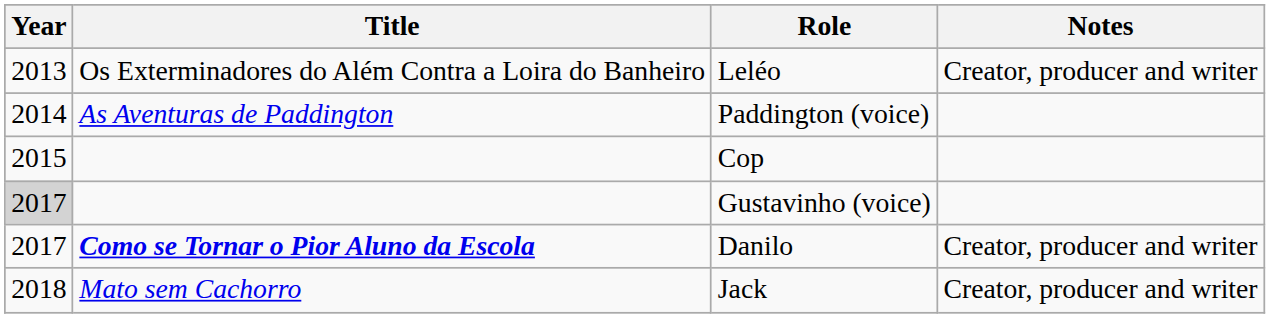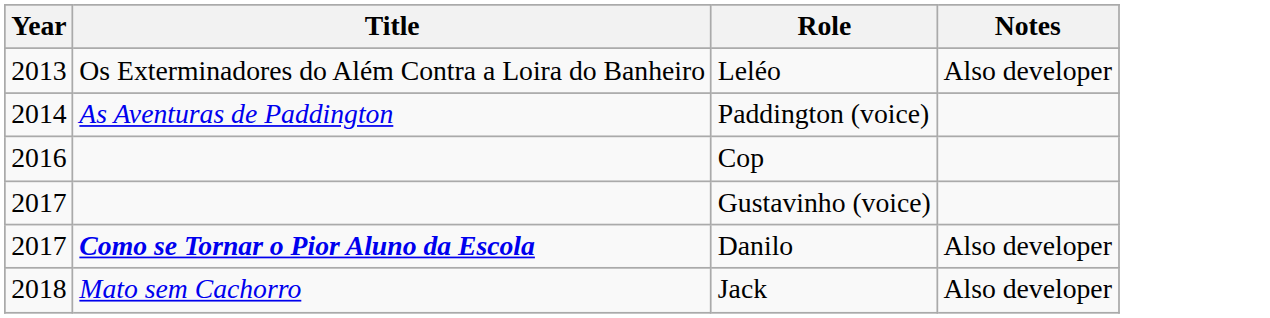 <table class="wikitable sortable">
 <tr>
 <th>Year</th>
 <th>Title</th>
 <th>Role</th>
 <th>Notes</th>
 </tr>
 <tr>
 <td>2013</td>
 <td>Os Exterminadores do Além Contra a Loira do Banheiro</td>
 <td>Leléo</td>
-<td>Creator, producer and writer</td>
+<td>Also developer</td>
 </tr>
 <tr>
 <td>2014</td>
 <td><em><a href='#'>As Aventuras de Paddington</a></em></td>
 <td>Paddington (voice)</td>
 <td></td>
 </tr>
 <tr>
-<td>2015</td>
+<td>2016</td>
 <td></td>
 <td>Cop</td>
 <td></td>
 </tr>
 <tr>
-<td style="background: lightgrey;">2017</td>
+<td>2017</td>
 <td></td>
 <td>Gustavinho (voice)</td>
 <td></td>
 </tr>
 <tr>
 <td>2017</td>
 <td><strong><em><a href='#'>Como se Tornar o Pior Aluno da Escola</a></em></strong></td>
 <td>Danilo</td>
-<td>Creator, producer and writer</td>
+<td>Also developer</td>
 </tr>
 <tr>
 <td>2018</td>
 <td><em><a href='#'>Mato sem Cachorro</a></em></td>
 <td>Jack</td>
-<td>Creator, producer and writer</td>
+<td>Also developer</td>
 </tr>
 </table>
